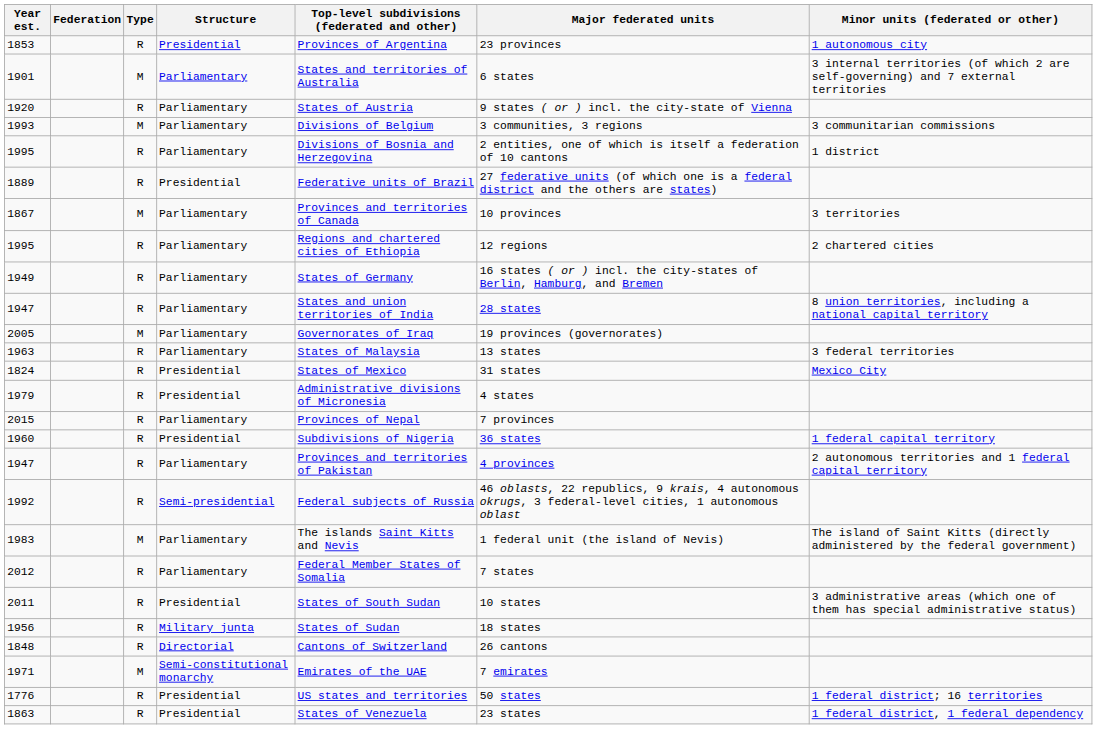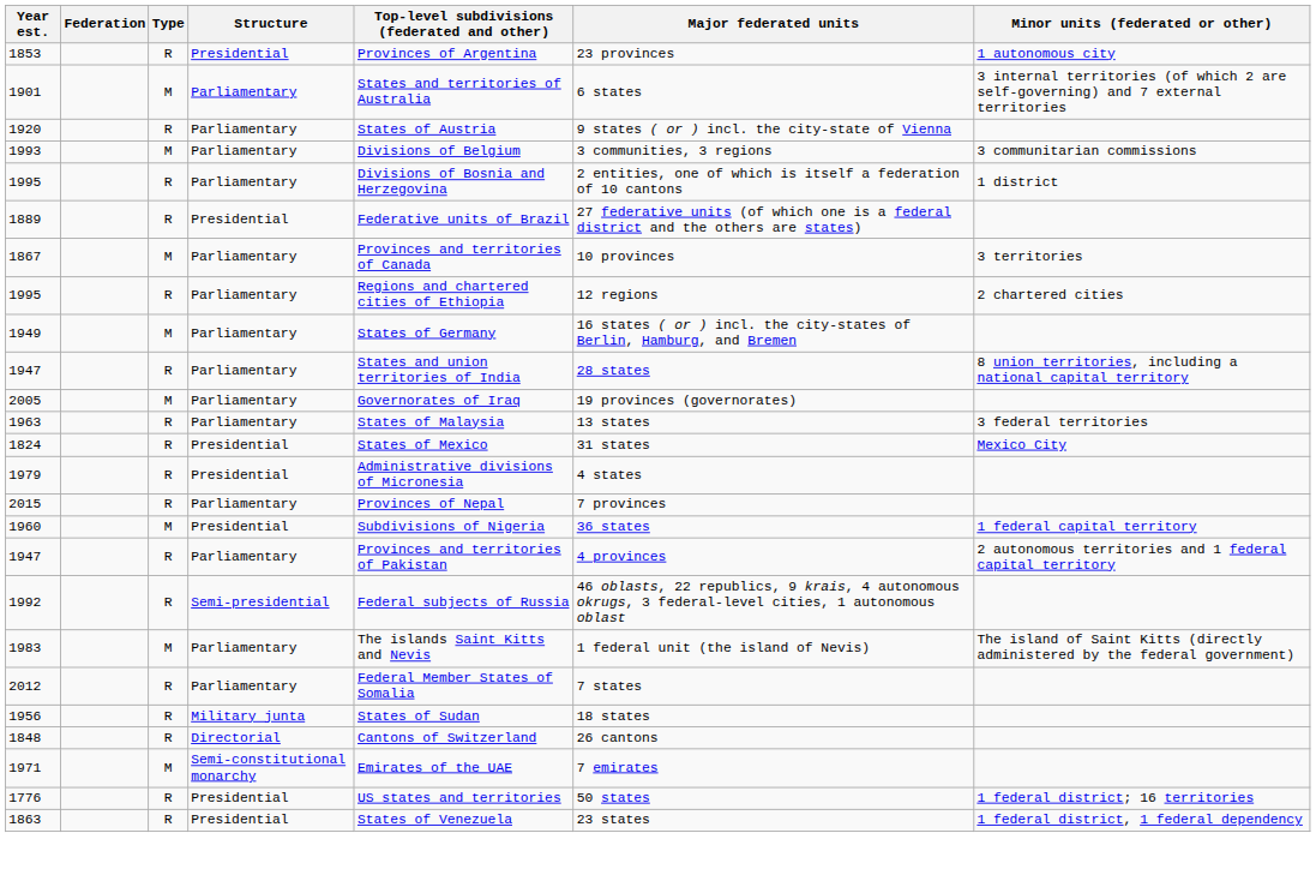 <table class="wikitable sortable">
 <tr>
 <th>Year est.</th>
 <th>Federation</th>
 <th>Type<br></th>
 <th>Structure</th>
 <th>Top-level subdivisions (federated and other)</th>
 <th>Major federated units</th>
 <th>Minor units (federated or other)</th>
 </tr>
 <tr>
 <td>1853</td>
 <td></td>
 <td align="center">R</td>
 <td><a href='#'>Presidential</a></td>
 <td><a href='#'>Provinces of Argentina</a></td>
 <td data-sort-value="23">23 provinces</td>
 <td data-sort-value="1"><a href='#'>1 autonomous city</a></td>
 </tr>
 <tr>
 <td>1901</td>
 <td></td>
 <td align="center">M</td>
 <td><a href='#'>Parliamentary</a></td>
 <td><a href='#'>States and territories of Australia</a></td>
 <td data-sort-value="6">6 states</td>
 <td data-sort-value="10">3 internal territories (of which 2 are self-governing) and 7 external territories</td>
 </tr>
 <tr>
 <td>1920</td>
 <td></td>
 <td align="center">R</td>
 <td>Parliamentary</td>
 <td><a href='#'>States of Austria</a></td>
 <td data-sort-value="9">9 states <em>( or )</em> incl. the city-state of <a href='#'>Vienna</a></td>
 <td></td>
 </tr>
 <tr>
 <td>1993</td>
 <td></td>
 <td align="center">M</td>
 <td>Parliamentary</td>
 <td><a href='#'>Divisions of Belgium</a></td>
 <td data-sort-value="3">3 communities, 3 regions</td>
 <td data-sort-value="3">3 communitarian commissions</td>
 </tr>
 <tr>
 <td>1995</td>
 <td></td>
 <td align="center">R</td>
 <td>Parliamentary</td>
 <td><a href='#'>Divisions of Bosnia and Herzegovina</a></td>
 <td data-sort-value="2">2 entities, one of which is itself a federation of 10 cantons</td>
 <td data-sort-value="1">1 district</td>
 </tr>
 <tr>
 <td>1889</td>
 <td></td>
 <td align="center">R</td>
 <td>Presidential</td>
 <td><a href='#'>Federative units of Brazil</a></td>
 <td data-sort-value="27">27 <a href='#'>federative units</a> (of which one is a <a href='#'>federal district</a> and the others are <a href='#'>states</a>)</td>
 <td></td>
 </tr>
 <tr>
 <td>1867</td>
 <td></td>
 <td align="center">M</td>
 <td>Parliamentary</td>
 <td><a href='#'>Provinces and territories of Canada</a></td>
 <td data-sort-value="10">10 provinces</td>
 <td data-sort-value="3">3 territories</td>
 </tr>
 <tr>
 <td>1995</td>
 <td></td>
 <td align="center">R</td>
 <td>Parliamentary</td>
 <td><a href='#'>Regions and chartered cities of Ethiopia</a></td>
 <td data-sort-value="11">12 regions</td>
 <td data-sort-value="2">2 chartered cities</td>
 </tr>
 <tr>
 <td>1949</td>
 <td></td>
-<td align="center">R</td>
+<td align="center">M</td>
 <td>Parliamentary</td>
 <td><a href='#'>States of Germany</a></td>
 <td data-sort-value="16">16 states <em>( or )</em> incl. the city-states of <a href='#'>Berlin</a>, <a href='#'>Hamburg</a>, and <a href='#'>Bremen</a></td>
 <td></td>
 </tr>
 <tr>
 <td>1947</td>
 <td></td>
 <td align="center">R</td>
 <td>Parliamentary</td>
 <td><a href='#'>States and union territories of India</a></td>
 <td data-sort-value="28"><a href='#'>28 states</a></td>
 <td data-sort-value="8">8 <a href='#'>union territories</a>, including a <a href='#'>national capital territory</a></td>
 </tr>
 <tr>
 <td>2005</td>
 <td></td>
 <td align="center">M</td>
 <td>Parliamentary</td>
 <td><a href='#'>Governorates of Iraq</a></td>
 <td data-sort-value="19">19 provinces (governorates)</td>
 <td></td>
 </tr>
 <tr>
 <td>1963</td>
 <td></td>
 <td align="center">R</td>
 <td>Parliamentary</td>
 <td><a href='#'>States of Malaysia</a></td>
 <td data-sort-value="13">13 states</td>
 <td data-sort-value="3">3 federal territories</td>
 </tr>
 <tr>
 <td>1824</td>
 <td></td>
 <td align="center">R</td>
 <td>Presidential</td>
 <td><a href='#'>States of Mexico</a></td>
 <td data-sort-value="31">31 states</td>
 <td><a href='#'>Mexico City</a></td>
 </tr>
 <tr>
 <td>1979</td>
 <td></td>
 <td align="center">R</td>
 <td>Presidential</td>
 <td><a href='#'>Administrative divisions of Micronesia</a></td>
 <td data-sort-value="4">4 states</td>
 <td></td>
 </tr>
 <tr>
 <td>2015</td>
 <td></td>
 <td align="center">R</td>
 <td>Parliamentary</td>
 <td><a href='#'>Provinces of Nepal</a></td>
 <td data-sort-value="7">7 provinces</td>
 <td></td>
 </tr>
 <tr>
 <td>1960</td>
 <td></td>
-<td align="center">R</td>
+<td align="center">M</td>
 <td>Presidential</td>
 <td><a href='#'>Subdivisions of Nigeria</a></td>
 <td data-sort-value="36"><a href='#'>36 states</a></td>
 <td data-sort-value="1"><a href='#'>1 federal capital territory</a></td>
 </tr>
 <tr>
 <td>1947</td>
 <td></td>
 <td align="center">R</td>
 <td>Parliamentary</td>
 <td><a href='#'>Provinces and territories of Pakistan</a></td>
 <td data-sort-value="5"><a href='#'>4 provinces</a></td>
 <td data-sort-value="5">2 autonomous territories and 1 <a href='#'>federal capital territory</a></td>
 </tr>
 <tr>
 <td>1992</td>
 <td></td>
 <td align="center">R</td>
 <td><a href='#'>Semi-presidential</a></td>
 <td><a href='#'>Federal subjects of Russia</a></td>
 <td data-sort-value="85">46 <em>oblasts</em>, 22 republics, 9 <em>krais</em>, 4 autonomous <em>okrugs</em>, 3 federal-level cities, 1 autonomous <em>oblast</em></td>
 <td></td>
 </tr>
 <tr>
 <td>1983</td>
 <td></td>
 <td align="center">M</td>
 <td>Parliamentary</td>
 <td>The islands <a href='#'>Saint Kitts</a> and <a href='#'>Nevis</a></td>
 <td data-sort-value="1">1 federal unit (the island of Nevis)</td>
 <td data-sort-value="1">The island of Saint Kitts (directly administered by the federal government)</td>
 </tr>
 <tr>
 <td>2012</td>
 <td></td>
 <td align="center">R</td>
 <td>Parliamentary</td>
 <td><a href='#'>Federal Member States of Somalia</a></td>
 <td data-sort-value="5">7 states</td>
 <td></td>
-</tr>
-<tr>
-<td>2011</td>
-<td></td>
-<td align="center">R</td>
-<td>Presidential</td>
-<td><a href='#'>States of South Sudan</a></td>
-<td data-sort-value="10">10 states</td>
-<td data-sort-value="3">3 administrative areas (which one of them has special administrative status)</td>
 </tr>
 <tr>
 <td>1956</td>
 <td></td>
 <td align="center">R</td>
 <td><a href='#'>Military junta</a></td>
 <td><a href='#'>States of Sudan</a></td>
 <td data-sort-value="18">18 states</td>
 <td></td>
 </tr>
 <tr>
 <td>1848</td>
 <td></td>
 <td align="center">R</td>
 <td><a href='#'>Directorial</a></td>
 <td><a href='#'>Cantons of Switzerland</a></td>
 <td data-sort-value="26">26 cantons</td>
 <td></td>
 </tr>
 <tr>
 <td>1971</td>
 <td></td>
 <td align="center">M</td>
 <td><a href='#'>Semi-constitutional monarchy</a></td>
 <td><a href='#'>Emirates of the UAE</a></td>
 <td data-sort-value="7">7 <a href='#'>emirates</a></td>
 <td></td>
 </tr>
 <tr>
 <td>1776</td>
 <td></td>
 <td align="center">R</td>
 <td>Presidential</td>
 <td><a href='#'>US states and territories</a></td>
 <td data-sort-value="50">50 <a href='#'>states</a></td>
 <td data-sort-value="17"><a href='#'>1 federal district</a>; 16 <a href='#'>territories</a></td>
 </tr>
 <tr>
 <td>1863</td>
 <td></td>
 <td align="center">R</td>
 <td>Presidential</td>
 <td><a href='#'>States of Venezuela</a></td>
 <td data-sort-value="23">23 states</td>
 <td data-sort-value="2"><a href='#'>1 federal district</a>, <a href='#'>1 federal dependency</a></td>
 </tr>
 </table>
